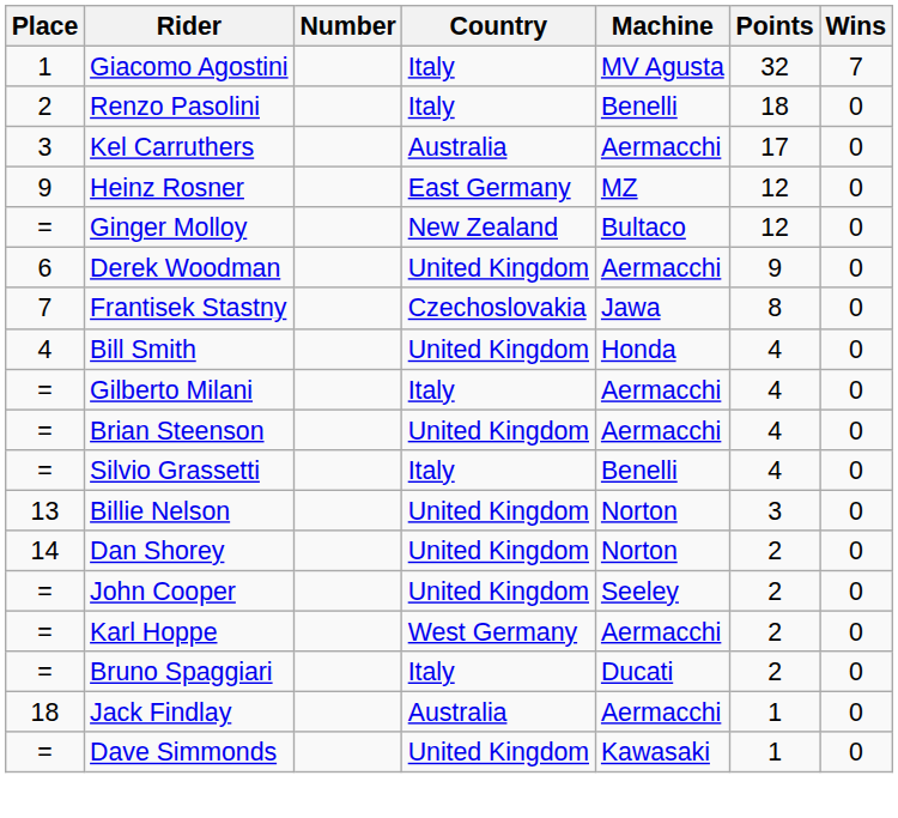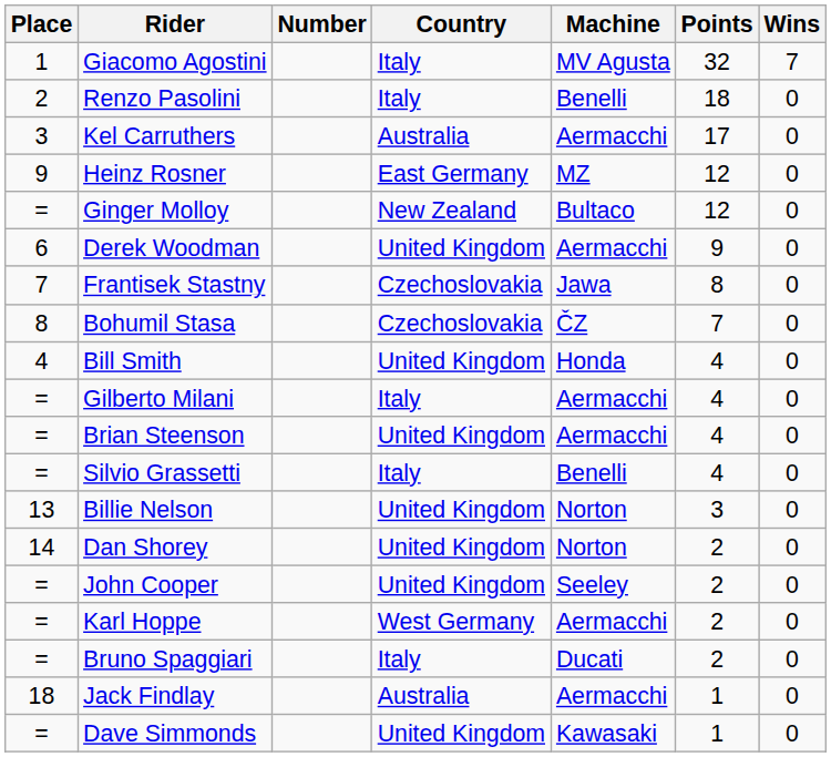 <table class="wikitable" style="font-size: 95%;">
 <tr>
 <th>Place</th>
 <th>Rider</th>
 <th>Number</th>
 <th>Country</th>
 <th>Machine</th>
 <th>Points</th>
 <th>Wins</th>
 </tr>
 <tr>
 <td align=center>1</td>
 <td> <a href='#'>Giacomo Agostini</a></td>
 <td></td>
 <td><a href='#'>Italy</a></td>
 <td><a href='#'>MV Agusta</a></td>
 <td align=center>32</td>
 <td align=center>7</td>
 </tr>
 <tr>
 <td align=center>2</td>
 <td> <a href='#'>Renzo Pasolini</a></td>
 <td></td>
 <td><a href='#'>Italy</a></td>
 <td><a href='#'>Benelli</a></td>
 <td align=center>18</td>
 <td align=center>0</td>
 </tr>
 <tr>
 <td align=center>3</td>
 <td> <a href='#'>Kel Carruthers</a></td>
 <td></td>
 <td><a href='#'>Australia</a></td>
 <td><a href='#'>Aermacchi</a></td>
 <td align=center>17</td>
 <td align=center>0</td>
 </tr>
 <tr>
 <td align=center>9</td>
 <td> <a href='#'>Heinz Rosner</a></td>
 <td></td>
 <td><a href='#'>East Germany</a></td>
 <td><a href='#'>MZ</a></td>
 <td align=center>12</td>
 <td align=center>0</td>
 </tr>
 <tr>
 <td align=center>=</td>
 <td> <a href='#'>Ginger Molloy</a></td>
 <td></td>
 <td><a href='#'>New Zealand</a></td>
 <td><a href='#'>Bultaco</a></td>
 <td align=center>12</td>
 <td align=center>0</td>
 </tr>
 <tr>
 <td align=center>6</td>
 <td> <a href='#'>Derek Woodman</a></td>
 <td></td>
 <td><a href='#'>United Kingdom</a></td>
 <td><a href='#'>Aermacchi</a></td>
 <td align=center>9</td>
 <td align=center>0</td>
 </tr>
 <tr>
 <td align=center>7</td>
 <td> <a href='#'>Frantisek Stastny</a></td>
 <td></td>
 <td><a href='#'>Czechoslovakia</a></td>
 <td><a href='#'>Jawa</a></td>
 <td align=center>8</td>
+<td align=center>0</td>
+</tr>
+<tr>
+<td align=center>8</td>
+<td> <a href='#'>Bohumil Stasa</a></td>
+<td></td>
+<td><a href='#'>Czechoslovakia</a></td>
+<td><a href='#'>ČZ</a></td>
+<td align=center>7</td>
 <td align=center>0</td>
 </tr>
 <tr>
 <td align=center>4</td>
 <td> <a href='#'>Bill Smith</a></td>
 <td></td>
 <td><a href='#'>United Kingdom</a></td>
 <td><a href='#'>Honda</a></td>
 <td align=center>4</td>
 <td align=center>0</td>
 </tr>
 <tr>
 <td align=center>=</td>
 <td> <a href='#'>Gilberto Milani</a></td>
 <td></td>
 <td><a href='#'>Italy</a></td>
 <td><a href='#'>Aermacchi</a></td>
 <td align=center>4</td>
 <td align=center>0</td>
 </tr>
 <tr>
 <td align=center>=</td>
 <td> <a href='#'>Brian Steenson</a></td>
 <td></td>
 <td><a href='#'>United Kingdom</a></td>
 <td><a href='#'>Aermacchi</a></td>
 <td align=center>4</td>
 <td align=center>0</td>
 </tr>
 <tr>
 <td align=center>=</td>
 <td> <a href='#'>Silvio Grassetti</a></td>
 <td></td>
 <td><a href='#'>Italy</a></td>
 <td><a href='#'>Benelli</a></td>
 <td align=center>4</td>
 <td align=center>0</td>
 </tr>
 <tr>
 <td align=center>13</td>
 <td> <a href='#'>Billie Nelson</a></td>
 <td></td>
 <td><a href='#'>United Kingdom</a></td>
 <td><a href='#'>Norton</a></td>
 <td align=center>3</td>
 <td align=center>0</td>
 </tr>
 <tr>
 <td align=center>14</td>
 <td> <a href='#'>Dan Shorey</a></td>
 <td></td>
 <td><a href='#'>United Kingdom</a></td>
 <td><a href='#'>Norton</a></td>
 <td align=center>2</td>
 <td align=center>0</td>
 </tr>
 <tr>
 <td align=center>=</td>
 <td> <a href='#'>John Cooper</a></td>
 <td></td>
 <td><a href='#'>United Kingdom</a></td>
 <td><a href='#'>Seeley</a></td>
 <td align=center>2</td>
 <td align=center>0</td>
 </tr>
 <tr>
 <td align=center>=</td>
 <td> <a href='#'>Karl Hoppe</a></td>
 <td></td>
 <td><a href='#'>West Germany</a></td>
 <td><a href='#'>Aermacchi</a></td>
 <td align=center>2</td>
 <td align=center>0</td>
 </tr>
 <tr>
 <td align=center>=</td>
 <td> <a href='#'>Bruno Spaggiari</a></td>
 <td></td>
 <td><a href='#'>Italy</a></td>
 <td><a href='#'>Ducati</a></td>
 <td align=center>2</td>
 <td align=center>0</td>
 </tr>
 <tr>
 <td align=center>18</td>
 <td> <a href='#'>Jack Findlay</a></td>
 <td></td>
 <td><a href='#'>Australia</a></td>
 <td><a href='#'>Aermacchi</a></td>
 <td align=center>1</td>
 <td align=center>0</td>
 </tr>
 <tr>
 <td align=center>=</td>
 <td> <a href='#'>Dave Simmonds</a></td>
 <td></td>
 <td><a href='#'>United Kingdom</a></td>
 <td><a href='#'>Kawasaki</a></td>
 <td align=center>1</td>
 <td align=center>0</td>
 </tr>
 </table>
